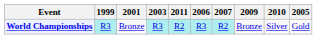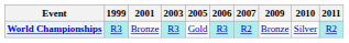 <table class="wikitable" style="font-size: 90%; text-align:center">
 <tr>
 <th>Event</th>
 <th>1999</th>
 <th>2001</th>
 <th>2003</th>
-<th>2011</th>
+<th>2005</th>
 <th>2006</th>
 <th>2007</th>
 <th>2009</th>
 <th>2010</th>
-<th>2005</th>
+<th>2011</th>
 </tr>
 <tr>
 <td bgcolor="#ECF2FF"; align="left"><strong><a href='#'>World Championships</a></strong></td>
 <td bgcolor=AFEEEE><a href='#'>R3</a></td>
 <td> <a href='#'>Bronze</a></td>
 <td bgcolor=AFEEEE><a href='#'>R3</a></td>
-<td bgcolor=AFEEEE><a href='#'>R2</a></td>
+<td> <a href='#'>Gold</a></td>
 <td bgcolor=AFEEEE><a href='#'>R3</a></td>
 <td bgcolor=AFEEEE><a href='#'>R2</a></td>
 <td> <a href='#'>Bronze</a></td>
 <td> <a href='#'>Silver</a></td>
-<td> <a href='#'>Gold</a></td>
+<td bgcolor=AFEEEE><a href='#'>R2</a></td>
 </tr>
 </table>
